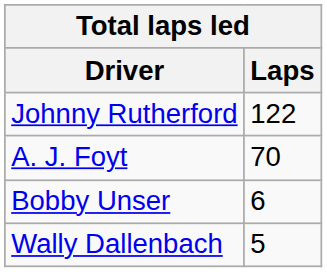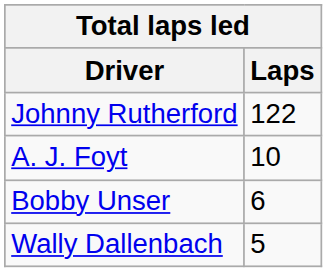 <table class="wikitable">
 <tr>
 <th colspan=2>Total laps led</th>
 </tr>
 <tr>
 <th>Driver</th>
 <th>Laps</th>
 </tr>
 <tr>
 <td><a href='#'>Johnny Rutherford</a></td>
 <td>122</td>
 </tr>
 <tr>
 <td><a href='#'>A. J. Foyt</a></td>
-<td>70</td>
+<td>10</td>
 </tr>
 <tr>
 <td><a href='#'>Bobby Unser</a></td>
 <td>6</td>
 </tr>
 <tr>
 <td><a href='#'>Wally Dallenbach</a></td>
 <td>5</td>
 </tr>
 </table>
